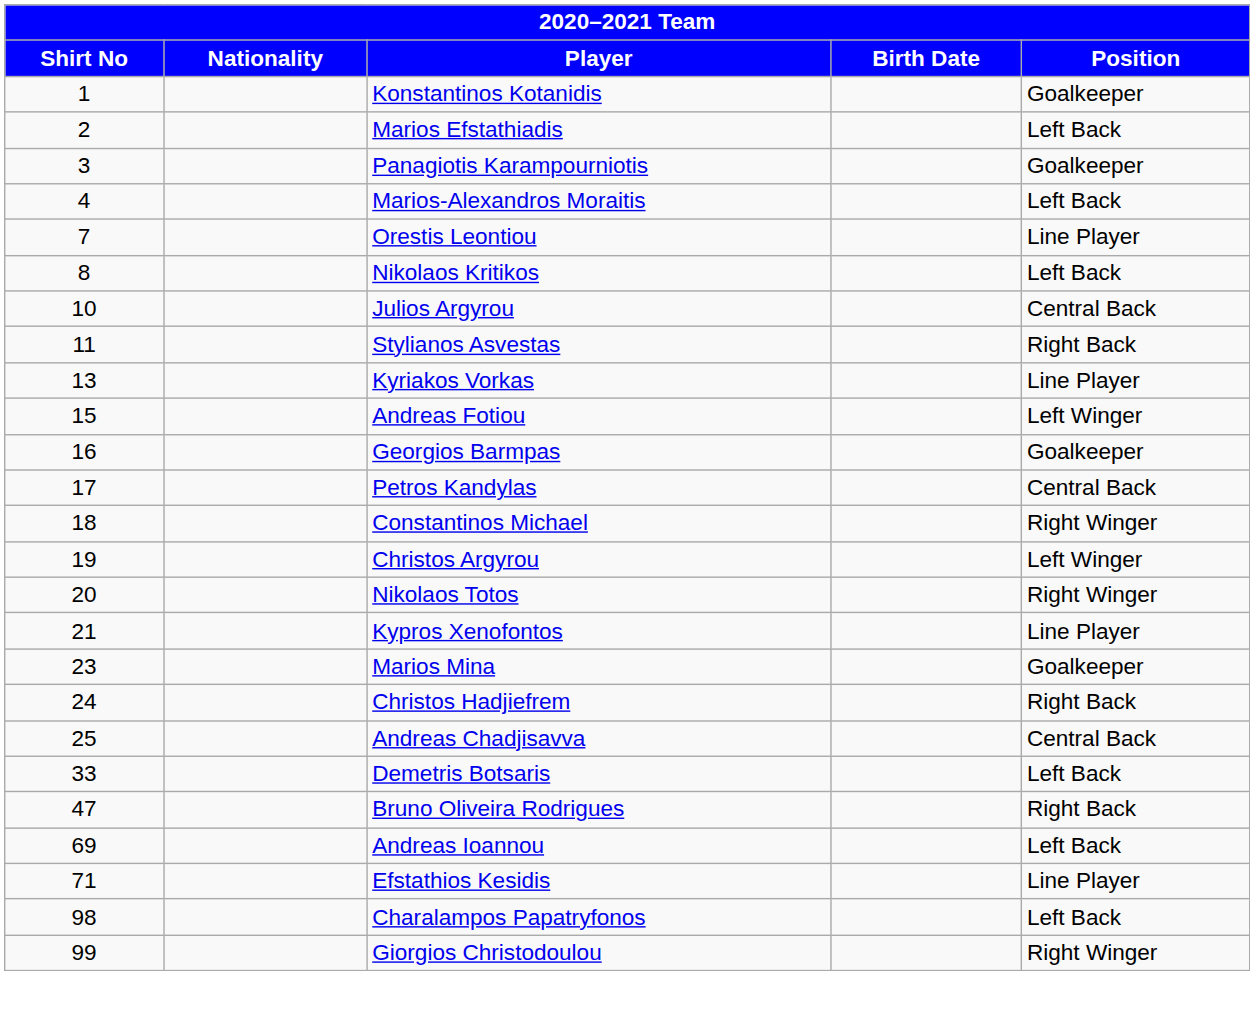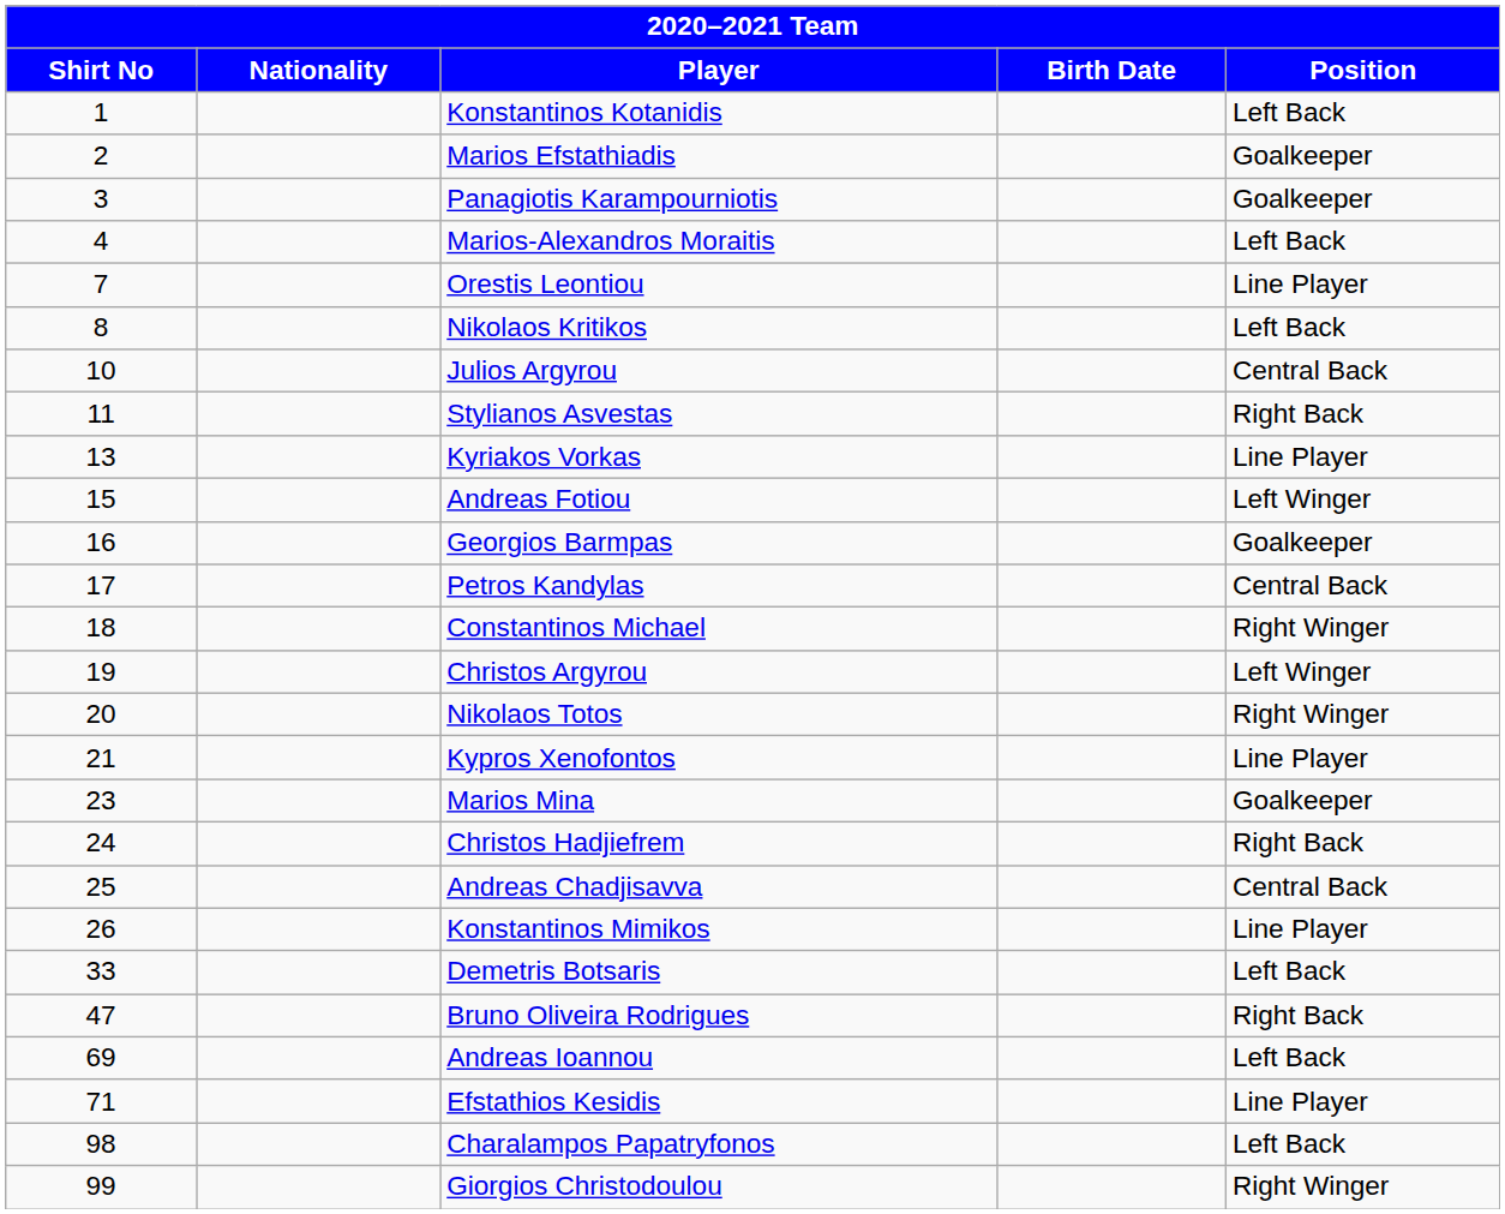 <table class="wikitable collapsible collapsed" style="width:100%">
 <tr>
 <th colspan=5 style="background-color:#0000FF;color:#FFFFFF;text-align:center;"><strong>2020–2021 Team</strong></th>
 </tr>
 <tr>
 <th style="color:#FFFFFF; background:#0000FF">Shirt No</th>
 <th style="color:#FFFFFF; background:#0000FF">Nationality</th>
 <th style="color:#FFFFFF; background:#0000FF">Player</th>
 <th style="color:#FFFFFF; background:#0000FF">Birth Date</th>
 <th style="color:#FFFFFF; background:#0000FF">Position</th>
 </tr>
 <tr>
 <td align=center>1</td>
 <td></td>
 <td><a href='#'>Konstantinos Kotanidis</a></td>
 <td></td>
-<td>Goalkeeper</td>
+<td>Left Back</td>
 </tr>
 <tr>
 <td align=center>2</td>
 <td></td>
 <td><a href='#'>Marios Efstathiadis</a></td>
 <td></td>
-<td>Left Back</td>
+<td>Goalkeeper</td>
 </tr>
 <tr>
 <td align=center>3</td>
 <td></td>
 <td><a href='#'>Panagiotis Karampourniotis</a></td>
 <td></td>
 <td>Goalkeeper</td>
 </tr>
 <tr>
 <td align=center>4</td>
 <td></td>
 <td><a href='#'>Marios-Alexandros Moraitis</a></td>
 <td></td>
 <td>Left Back</td>
 </tr>
 <tr>
 <td align=center>7</td>
 <td></td>
 <td><a href='#'>Orestis Leontiou</a></td>
 <td></td>
 <td>Line Player</td>
 </tr>
 <tr>
 <td align=center>8</td>
 <td></td>
 <td><a href='#'>Nikolaos Kritikos</a></td>
 <td></td>
 <td>Left Back</td>
 </tr>
 <tr>
 <td align=center>10</td>
 <td></td>
 <td><a href='#'>Julios Argyrou</a></td>
 <td></td>
 <td>Central Back</td>
 </tr>
 <tr>
 <td align=center>11</td>
 <td></td>
 <td><a href='#'>Stylianos Asvestas</a></td>
 <td></td>
 <td>Right Back</td>
 </tr>
 <tr>
 <td align=center>13</td>
 <td></td>
 <td><a href='#'>Kyriakos Vorkas</a></td>
 <td></td>
 <td>Line Player</td>
 </tr>
 <tr>
 <td align=center>15</td>
 <td></td>
 <td><a href='#'>Andreas Fotiou</a></td>
 <td></td>
 <td>Left Winger</td>
 </tr>
 <tr>
 <td align=center>16</td>
 <td></td>
 <td><a href='#'>Georgios Barmpas</a></td>
 <td></td>
 <td>Goalkeeper</td>
 </tr>
 <tr>
 <td align=center>17</td>
 <td></td>
 <td><a href='#'>Petros Kandylas</a></td>
 <td></td>
 <td>Central Back</td>
 </tr>
 <tr>
 <td align=center>18</td>
 <td></td>
 <td><a href='#'>Constantinos Michael</a></td>
 <td></td>
 <td>Right Winger</td>
 </tr>
 <tr>
 <td align=center>19</td>
 <td></td>
 <td><a href='#'>Christos Argyrou</a></td>
 <td></td>
 <td>Left Winger</td>
 </tr>
 <tr>
 <td align=center>20</td>
 <td></td>
 <td><a href='#'>Nikolaos Totos</a></td>
 <td></td>
 <td>Right Winger</td>
 </tr>
 <tr>
 <td align=center>21</td>
 <td></td>
 <td><a href='#'>Kypros Xenofontos</a></td>
 <td></td>
 <td>Line Player</td>
 </tr>
 <tr>
 <td align=center>23</td>
 <td></td>
 <td><a href='#'>Marios Mina</a></td>
 <td></td>
 <td>Goalkeeper</td>
 </tr>
 <tr>
 <td align=center>24</td>
 <td></td>
 <td><a href='#'>Christos Hadjiefrem</a></td>
 <td></td>
 <td>Right Back</td>
 </tr>
 <tr>
 <td align=center>25</td>
 <td></td>
 <td><a href='#'>Andreas Chadjisavva</a></td>
 <td></td>
 <td>Central Back</td>
 </tr>
 <tr>
+<td align=center>26</td>
+<td></td>
+<td><a href='#'>Konstantinos Mimikos</a></td>
+<td></td>
+<td>Line Player</td>
+</tr>
+<tr>
 <td align=center>33</td>
 <td></td>
 <td><a href='#'>Demetris Botsaris</a></td>
 <td></td>
 <td>Left Back</td>
 </tr>
 <tr>
 <td align=center>47</td>
 <td></td>
 <td><a href='#'>Bruno Oliveira Rodrigues</a></td>
 <td></td>
 <td>Right Back</td>
 </tr>
 <tr>
 <td align=center>69</td>
 <td></td>
 <td><a href='#'>Andreas Ioannou</a></td>
 <td></td>
 <td>Left Back</td>
 </tr>
 <tr>
 <td align=center>71</td>
 <td></td>
 <td><a href='#'>Efstathios Kesidis</a></td>
 <td></td>
 <td>Line Player</td>
 </tr>
 <tr>
 <td align=center>98</td>
 <td></td>
 <td><a href='#'>Charalampos Papatryfonos</a></td>
 <td></td>
 <td>Left Back</td>
 </tr>
 <tr>
 <td align=center>99</td>
 <td></td>
 <td><a href='#'>Giorgios Christodoulou</a></td>
 <td></td>
 <td>Right Winger</td>
 </tr>
 </table>
